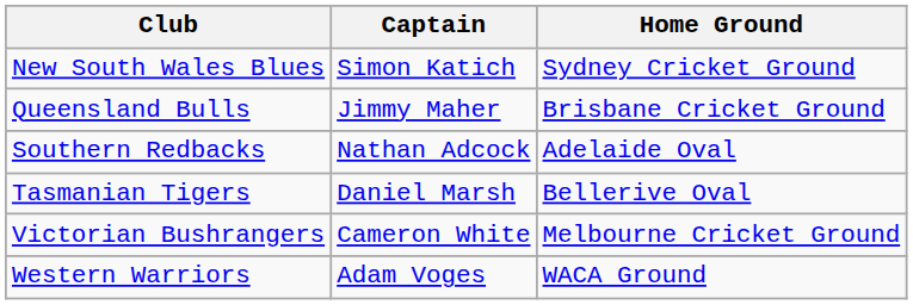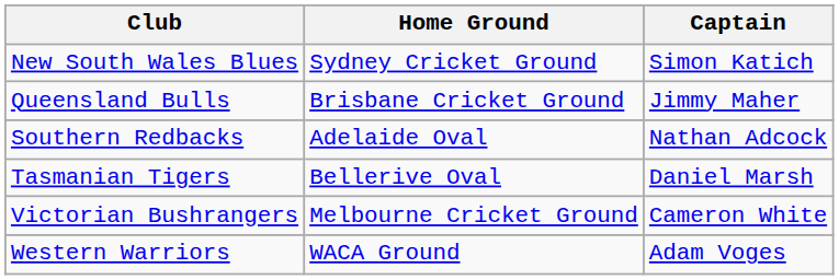 <table class="wikitable" style="font-size:90%;">
 <tr>
 <th>Club</th>
+<th>Home Ground</th>
 <th>Captain</th>
-<th>Home Ground</th>
 </tr>
 <tr>
 <td><a href='#'>New South Wales Blues</a></td>
+<td><a href='#'>Sydney Cricket Ground</a></td>
 <td><a href='#'>Simon Katich</a></td>
-<td><a href='#'>Sydney Cricket Ground</a></td>
 </tr>
 <tr>
 <td><a href='#'>Queensland Bulls</a></td>
+<td><a href='#'>Brisbane Cricket Ground</a></td>
 <td><a href='#'>Jimmy Maher</a></td>
-<td><a href='#'>Brisbane Cricket Ground</a></td>
 </tr>
 <tr>
 <td><a href='#'>Southern Redbacks</a></td>
+<td><a href='#'>Adelaide Oval</a></td>
 <td><a href='#'>Nathan Adcock</a></td>
-<td><a href='#'>Adelaide Oval</a></td>
 </tr>
 <tr>
 <td><a href='#'>Tasmanian Tigers</a></td>
+<td><a href='#'>Bellerive Oval</a></td>
 <td><a href='#'>Daniel Marsh</a></td>
-<td><a href='#'>Bellerive Oval</a></td>
 </tr>
 <tr>
 <td><a href='#'>Victorian Bushrangers</a></td>
+<td><a href='#'>Melbourne Cricket Ground</a></td>
 <td><a href='#'>Cameron White</a></td>
-<td><a href='#'>Melbourne Cricket Ground</a></td>
 </tr>
 <tr>
 <td><a href='#'>Western Warriors</a></td>
+<td><a href='#'>WACA Ground</a></td>
 <td><a href='#'>Adam Voges</a></td>
-<td><a href='#'>WACA Ground</a></td>
 </tr>
 </table>
